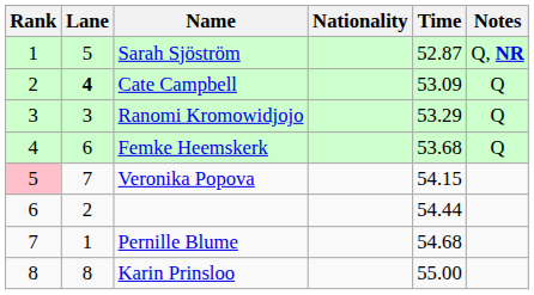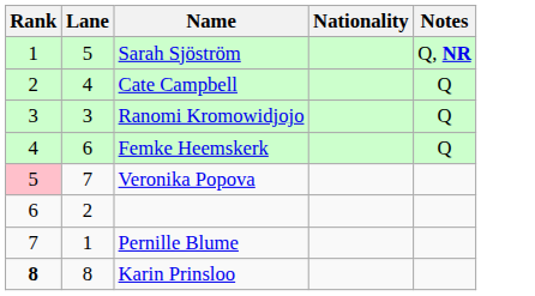 <table class="wikitable sortable" style="text-align:center">
 <tr>
 <th>Rank</th>
 <th>Lane</th>
 <th>Name</th>
 <th>Nationality</th>
-<th>Time</th>
 <th>Notes</th>
 </tr>
 <tr bgcolor=ccffcc>
 <td>1</td>
 <td>5</td>
 <td align=left><a href='#'>Sarah Sjöström</a></td>
 <td align=left></td>
-<td>52.87</td>
 <td>Q, <strong><a href='#'>NR</a></strong></td>
 </tr>
 <tr bgcolor=ccffcc>
 <td>2</td>
-<td><strong>4</strong></td>
+<td>4</td>
 <td align=left><a href='#'>Cate Campbell</a></td>
 <td align=left></td>
-<td>53.09</td>
 <td>Q</td>
 </tr>
 <tr bgcolor=ccffcc>
 <td>3</td>
 <td>3</td>
 <td align=left><a href='#'>Ranomi Kromowidjojo</a></td>
 <td align=left></td>
-<td>53.29</td>
 <td>Q</td>
 </tr>
 <tr bgcolor=ccffcc>
 <td>4</td>
 <td>6</td>
 <td align=left><a href='#'>Femke Heemskerk</a></td>
 <td align=left></td>
-<td>53.68</td>
 <td>Q</td>
 </tr>
 <tr>
 <td style="background: pink;">5</td>
 <td>7</td>
 <td align=left><a href='#'>Veronika Popova</a></td>
 <td align=left></td>
-<td>54.15</td>
 <td></td>
 </tr>
 <tr>
 <td>6</td>
 <td>2</td>
 <td align=left></td>
 <td align=left></td>
-<td>54.44</td>
 <td></td>
 </tr>
 <tr>
 <td>7</td>
 <td>1</td>
 <td align=left><a href='#'>Pernille Blume</a></td>
 <td align=left></td>
-<td>54.68</td>
 <td></td>
 </tr>
 <tr>
-<td>8</td>
+<td><strong>8</strong></td>
 <td>8</td>
 <td align=left><a href='#'>Karin Prinsloo</a></td>
 <td align=left></td>
-<td>55.00</td>
 <td></td>
 </tr>
 </table>
